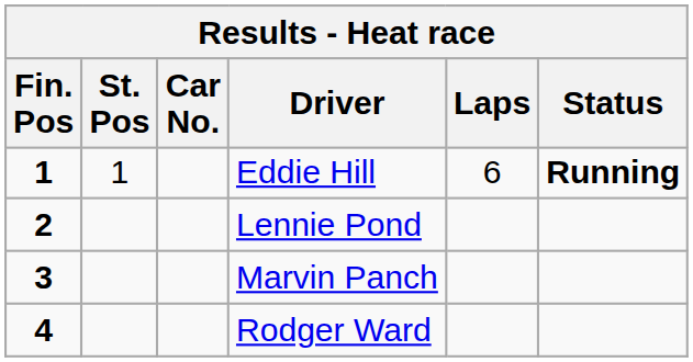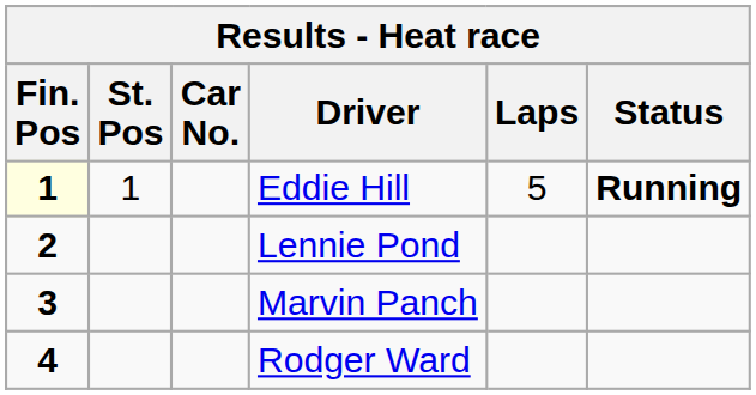 <table class="wikitable" style="font-size:90%;">
 <tr>
 <th colspan=6>Results - Heat race</th>
 </tr>
 <tr>
 <th>Fin.<br>Pos</th>
 <th>St.<br>Pos</th>
 <th>Car<br>No.</th>
 <th>Driver</th>
 <th>Laps</th>
 <th>Status</th>
 </tr>
 <tr>
-<td align=center><strong>1</strong></td>
+<td align=center style="background: lightyellow;"><strong>1</strong></td>
 <td align=center>1</td>
 <td align=center> </td>
 <td><a href='#'>Eddie Hill</a></td>
-<td align=center>6</td>
+<td align=center>5</td>
 <td><strong>Running</strong></td>
 </tr>
 <tr>
 <td align=center><strong>2</strong></td>
 <td align=center> </td>
 <td align=center> </td>
 <td><a href='#'>Lennie Pond</a></td>
 <td align=center> </td>
 <td> </td>
 </tr>
 <tr>
 <td align=center><strong>3</strong></td>
 <td align=center> </td>
 <td align=center> </td>
 <td><a href='#'>Marvin Panch</a></td>
 <td align=center> </td>
 <td> </td>
 </tr>
 <tr>
 <td align=center><strong>4</strong></td>
 <td align=center> </td>
 <td align=center> </td>
 <td><a href='#'>Rodger Ward</a></td>
 <td align=center> </td>
 <td> </td>
 </tr>
 </table>
